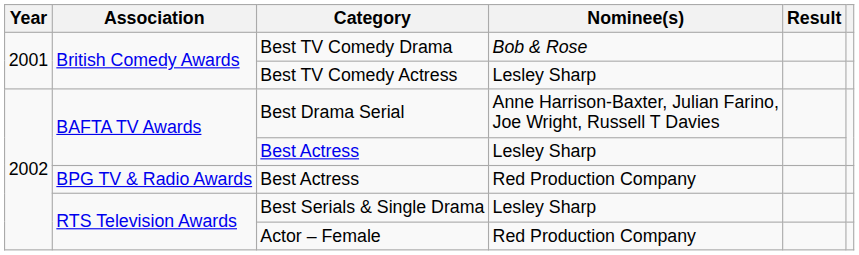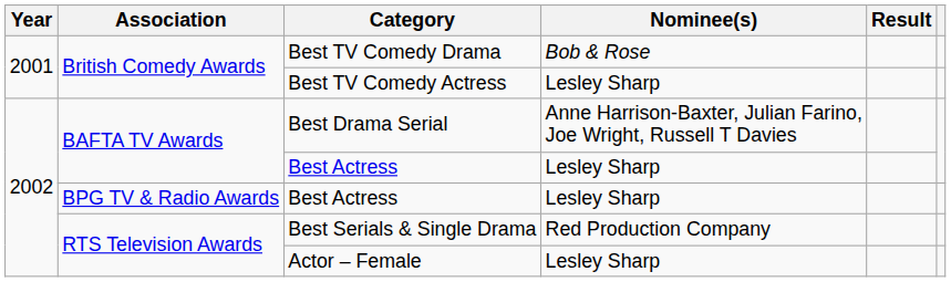 <table class="wikitable">
 <tr>
 <th>Year</th>
 <th>Association</th>
 <th>Category</th>
 <th>Nominee(s)</th>
 <th>Result</th>
 <th></th>
 </tr>
 <tr>
 <td rowspan="2">2001</td>
 <td rowspan="2"><a href='#'>British Comedy Awards</a></td>
 <td>Best TV Comedy Drama</td>
 <td><em>Bob & Rose</em></td>
 <td></td>
 <td></td>
 </tr>
 <tr>
 <td>Best TV Comedy Actress</td>
 <td>Lesley Sharp</td>
 <td></td>
 <td></td>
 </tr>
 <tr>
 <td rowspan="5">2002</td>
 <td rowspan="2"><a href='#'>BAFTA TV Awards</a></td>
 <td>Best Drama Serial</td>
 <td>Anne Harrison-Baxter, Julian Farino,<br>Joe Wright, Russell T Davies</td>
 <td></td>
 <td rowspan="2"></td>
 </tr>
 <tr>
 <td><a href='#'>Best Actress</a></td>
 <td>Lesley Sharp</td>
 <td></td>
 </tr>
 <tr>
 <td><a href='#'>BPG TV & Radio Awards</a></td>
 <td>Best Actress</td>
-<td>Red Production Company</td>
+<td>Lesley Sharp </td>
 <td></td>
 <td></td>
 </tr>
 <tr>
 <td rowspan="2"><a href='#'>RTS Television Awards</a></td>
 <td>Best Serials & Single Drama</td>
-<td>Lesley Sharp </td>
+<td>Red Production Company</td>
 <td></td>
 <td></td>
 </tr>
 <tr>
 <td>Actor – Female</td>
-<td>Red Production Company</td>
+<td>Lesley Sharp</td>
 <td></td>
 <td></td>
 </tr>
 </table>
